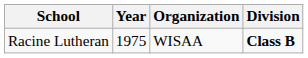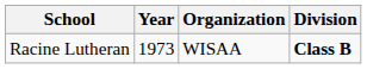 <table class="wikitable">
 <tr>
 <th>School</th>
 <th>Year</th>
 <th>Organization</th>
 <th>Division</th>
 </tr>
 <tr>
 <td>Racine Lutheran</td>
-<td>1975</td>
+<td>1973</td>
 <td>WISAA</td>
 <td><strong>Class B</strong></td>
 </tr>
 </table>
